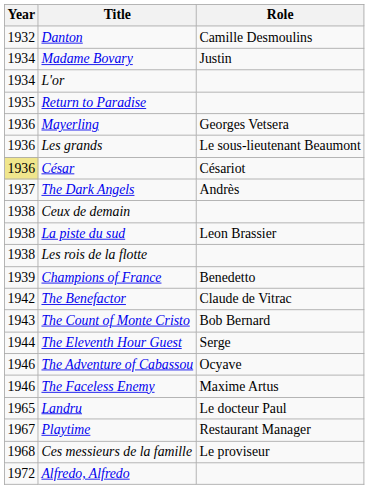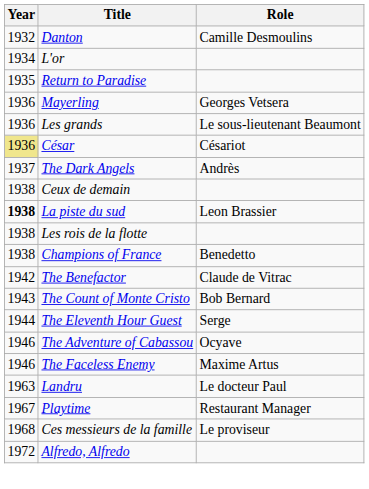 <table class="wikitable">
 <tr>
 <th>Year</th>
 <th>Title</th>
 <th>Role</th>
 </tr>
 <tr>
 <td>1932</td>
 <td><em><a href='#'>Danton</a></em></td>
 <td>Camille Desmoulins</td>
-</tr>
-<tr>
-<td>1934</td>
-<td><em><a href='#'>Madame Bovary</a></em></td>
-<td>Justin</td>
 </tr>
 <tr>
 <td>1934</td>
 <td><em>L'or</em></td>
 <td></td>
 </tr>
 <tr>
 <td>1935</td>
 <td><em><a href='#'>Return to Paradise</a></em></td>
 <td></td>
 </tr>
 <tr>
 <td>1936</td>
 <td><em><a href='#'>Mayerling</a></em></td>
 <td>Georges Vetsera</td>
 </tr>
 <tr>
 <td>1936</td>
 <td><em>Les grands</em></td>
 <td>Le sous-lieutenant Beaumont</td>
 </tr>
 <tr>
 <td style="background: khaki;">1936</td>
 <td><em><a href='#'>César</a></em></td>
 <td>Césariot</td>
 </tr>
 <tr>
 <td>1937</td>
 <td><em><a href='#'>The Dark Angels</a></em></td>
 <td>Andrès</td>
 </tr>
 <tr>
 <td>1938</td>
 <td><em>Ceux de demain</em></td>
 <td></td>
 </tr>
 <tr>
-<td>1938</td>
+<td><strong>1938</strong></td>
 <td><em><a href='#'>La piste du sud</a></em></td>
 <td>Leon Brassier</td>
 </tr>
 <tr>
 <td>1938</td>
 <td><em>Les rois de la flotte</em></td>
 <td></td>
 </tr>
 <tr>
-<td>1939</td>
+<td>1938</td>
 <td><em><a href='#'>Champions of France</a></em></td>
 <td>Benedetto</td>
 </tr>
 <tr>
 <td>1942</td>
 <td><em><a href='#'>The Benefactor</a></em></td>
 <td>Claude de Vitrac</td>
 </tr>
 <tr>
 <td>1943</td>
 <td><em><a href='#'>The Count of Monte Cristo</a></em></td>
 <td>Bob Bernard</td>
 </tr>
 <tr>
 <td>1944</td>
 <td><em><a href='#'>The Eleventh Hour Guest</a></em></td>
 <td>Serge</td>
 </tr>
 <tr>
 <td>1946</td>
 <td><em><a href='#'>The Adventure of Cabassou</a></em></td>
 <td>Ocyave</td>
 </tr>
 <tr>
 <td>1946</td>
 <td><em><a href='#'>The Faceless Enemy</a></em></td>
 <td>Maxime Artus</td>
 </tr>
 <tr>
-<td>1965</td>
+<td>1963</td>
 <td><em><a href='#'>Landru</a></em></td>
 <td>Le docteur Paul</td>
 </tr>
 <tr>
 <td>1967</td>
 <td><em><a href='#'>Playtime</a></em></td>
 <td>Restaurant Manager</td>
 </tr>
 <tr>
 <td>1968</td>
 <td><em>Ces messieurs de la famille</em></td>
 <td>Le proviseur</td>
 </tr>
 <tr>
 <td>1972</td>
 <td><em><a href='#'>Alfredo, Alfredo</a></em></td>
 <td></td>
 </tr>
 </table>
